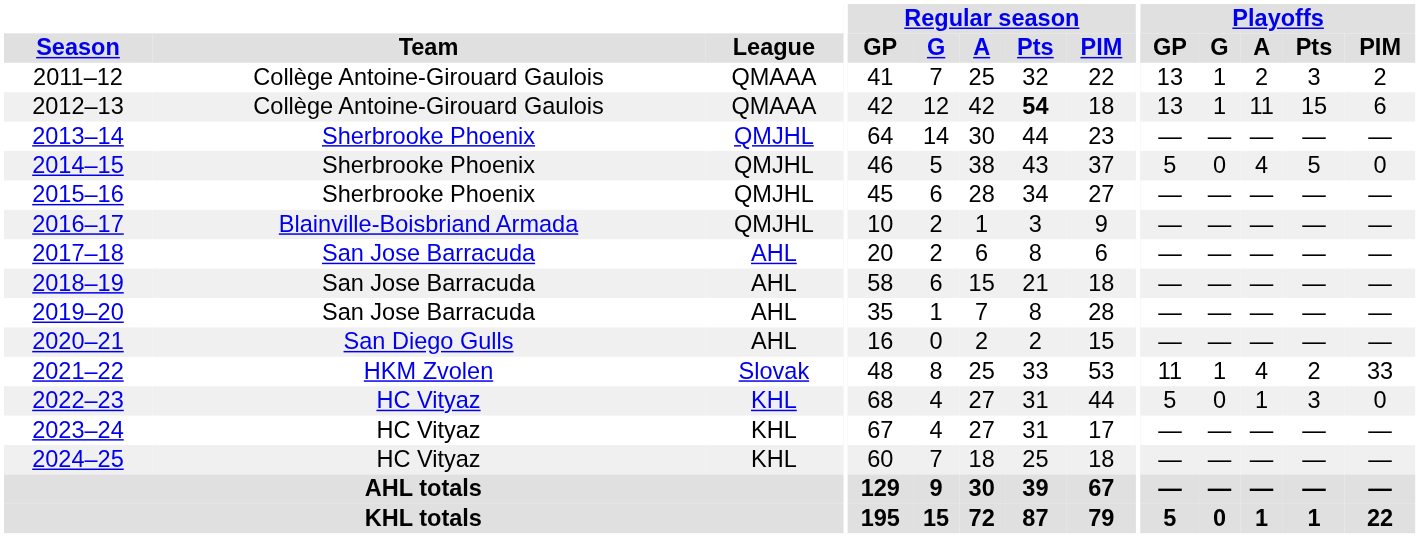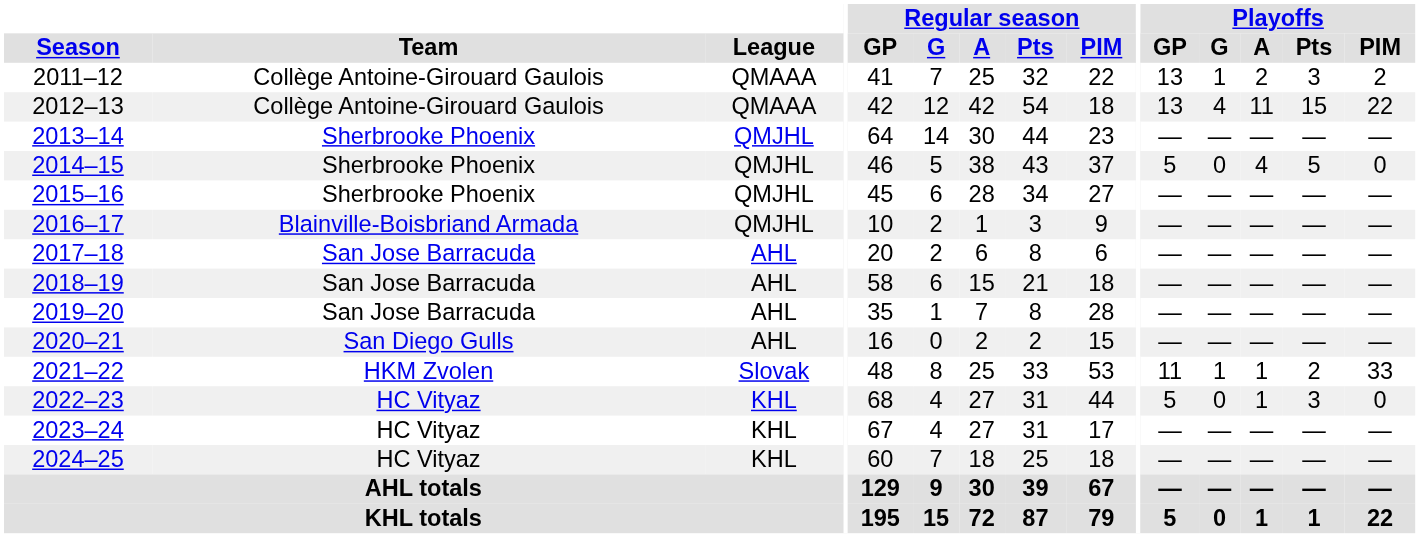 <table border="0" cellpadding="1" cellspacing="0" style="text-align:center; width:60em">
 <tr bgcolor="#e0e0e0">
 <th colspan="3" bgcolor="#ffffff"></th>
 <th rowspan="99" bgcolor="#ffffff"></th>
 <th colspan="5"><a href='#'>Regular season</a></th>
 <th rowspan="99" bgcolor="#ffffff"></th>
 <th colspan="5"><a href='#'>Playoffs</a></th>
 </tr>
 <tr bgcolor="#e0e0e0">
 <th><a href='#'>Season</a></th>
 <th>Team</th>
 <th>League</th>
 <th>GP</th>
 <th><a href='#'>G</a></th>
 <th><a href='#'>A</a></th>
 <th><a href='#'>Pts</a></th>
 <th><a href='#'>PIM</a></th>
 <th>GP</th>
 <th>G</th>
 <th>A</th>
 <th>Pts</th>
 <th>PIM</th>
 </tr>
 <tr>
 <td>2011–12</td>
 <td>Collège Antoine-Girouard Gaulois</td>
 <td>QMAAA</td>
 <td>41</td>
 <td>7</td>
 <td>25</td>
 <td>32</td>
 <td>22</td>
 <td>13</td>
 <td>1</td>
 <td>2</td>
 <td>3</td>
 <td>2</td>
 </tr>
 <tr bgcolor="#f0f0f0">
 <td>2012–13</td>
 <td>Collège Antoine-Girouard Gaulois</td>
 <td>QMAAA</td>
 <td>42</td>
 <td>12</td>
 <td>42</td>
-<td><strong>54</strong></td>
+<td>54</td>
 <td>18</td>
 <td>13</td>
-<td>1</td>
+<td>4</td>
 <td>11</td>
 <td>15</td>
-<td>6</td>
+<td>22</td>
 </tr>
 <tr>
 <td><a href='#'>2013–14</a></td>
 <td><a href='#'>Sherbrooke Phoenix</a></td>
 <td><a href='#'>QMJHL</a></td>
 <td>64</td>
 <td>14</td>
 <td>30</td>
 <td>44</td>
 <td>23</td>
 <td>—</td>
 <td>—</td>
 <td>—</td>
 <td>—</td>
 <td>—</td>
 </tr>
 <tr bgcolor="#f0f0f0">
 <td><a href='#'>2014–15</a></td>
 <td>Sherbrooke Phoenix</td>
 <td>QMJHL</td>
 <td>46</td>
 <td>5</td>
 <td>38</td>
 <td>43</td>
 <td>37</td>
 <td>5</td>
 <td>0</td>
 <td>4</td>
 <td>5</td>
 <td>0</td>
 </tr>
 <tr>
 <td><a href='#'>2015–16</a></td>
 <td>Sherbrooke Phoenix</td>
 <td>QMJHL</td>
 <td>45</td>
 <td>6</td>
 <td>28</td>
 <td>34</td>
 <td>27</td>
 <td>—</td>
 <td>—</td>
 <td>—</td>
 <td>—</td>
 <td>—</td>
 </tr>
 <tr bgcolor="#f0f0f0">
 <td><a href='#'>2016–17</a></td>
 <td><a href='#'>Blainville-Boisbriand Armada</a></td>
 <td>QMJHL</td>
 <td>10</td>
 <td>2</td>
 <td>1</td>
 <td>3</td>
 <td>9</td>
 <td>—</td>
 <td>—</td>
 <td>—</td>
 <td>—</td>
 <td>—</td>
 </tr>
 <tr>
 <td><a href='#'>2017–18</a></td>
 <td><a href='#'>San Jose Barracuda</a></td>
 <td><a href='#'>AHL</a></td>
 <td>20</td>
 <td>2</td>
 <td>6</td>
 <td>8</td>
 <td>6</td>
 <td>—</td>
 <td>—</td>
 <td>—</td>
 <td>—</td>
 <td>—</td>
 </tr>
 <tr bgcolor="#f0f0f0">
 <td><a href='#'>2018–19</a></td>
 <td>San Jose Barracuda</td>
 <td>AHL</td>
 <td>58</td>
 <td>6</td>
 <td>15</td>
 <td>21</td>
 <td>18</td>
 <td>—</td>
 <td>—</td>
 <td>—</td>
 <td>—</td>
 <td>—</td>
 </tr>
 <tr>
 <td><a href='#'>2019–20</a></td>
 <td>San Jose Barracuda</td>
 <td>AHL</td>
 <td>35</td>
 <td>1</td>
 <td>7</td>
 <td>8</td>
 <td>28</td>
 <td>—</td>
 <td>—</td>
 <td>—</td>
 <td>—</td>
 <td>—</td>
 </tr>
 <tr bgcolor="#f0f0f0">
 <td><a href='#'>2020–21</a></td>
 <td><a href='#'>San Diego Gulls</a></td>
 <td>AHL</td>
 <td>16</td>
 <td>0</td>
 <td>2</td>
 <td>2</td>
 <td>15</td>
 <td>—</td>
 <td>—</td>
 <td>—</td>
 <td>—</td>
 <td>—</td>
 </tr>
 <tr>
 <td><a href='#'>2021–22</a></td>
 <td><a href='#'>HKM Zvolen</a></td>
 <td><a href='#'>Slovak</a></td>
 <td>48</td>
 <td>8</td>
 <td>25</td>
 <td>33</td>
 <td>53</td>
 <td>11</td>
 <td>1</td>
-<td>4</td>
+<td>1</td>
 <td>2</td>
 <td>33</td>
 </tr>
 <tr bgcolor="#f0f0f0">
 <td><a href='#'>2022–23</a></td>
 <td><a href='#'>HC Vityaz</a></td>
 <td><a href='#'>KHL</a></td>
 <td>68</td>
 <td>4</td>
 <td>27</td>
 <td>31</td>
 <td>44</td>
 <td>5</td>
 <td>0</td>
 <td>1</td>
 <td>3</td>
 <td>0</td>
 </tr>
 <tr>
 <td><a href='#'>2023–24</a></td>
 <td>HC Vityaz</td>
 <td>KHL</td>
 <td>67</td>
 <td>4</td>
 <td>27</td>
 <td>31</td>
 <td>17</td>
 <td>—</td>
 <td>—</td>
 <td>—</td>
 <td>—</td>
 <td>—</td>
 </tr>
 <tr bgcolor="#f0f0f0">
 <td><a href='#'>2024–25</a></td>
 <td>HC Vityaz</td>
 <td>KHL</td>
 <td>60</td>
 <td>7</td>
 <td>18</td>
 <td>25</td>
 <td>18</td>
 <td>—</td>
 <td>—</td>
 <td>—</td>
 <td>—</td>
 <td>—</td>
 </tr>
 <tr bgcolor="#e0e0e0">
 <th colspan="3">AHL totals</th>
 <th>129</th>
 <th>9</th>
 <th>30</th>
 <th>39</th>
 <th>67</th>
 <th>—</th>
 <th>—</th>
 <th>—</th>
 <th>—</th>
 <th>—</th>
 </tr>
 <tr bgcolor="#e0e0e0">
 <th colspan="3">KHL totals</th>
 <th>195</th>
 <th>15</th>
 <th>72</th>
 <th>87</th>
 <th>79</th>
 <th>5</th>
 <th>0</th>
 <th>1</th>
 <th>1</th>
 <th>22</th>
 </tr>
 </table>
